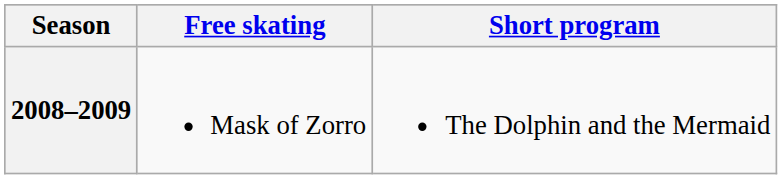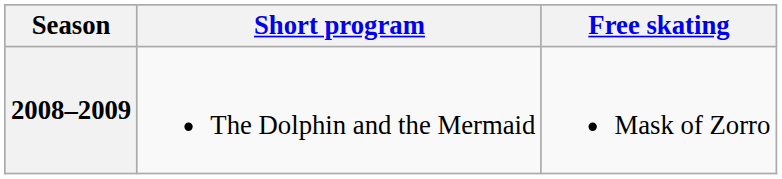 <table class=wikitable style=text-align:center>
 <tr>
 <th>Season</th>
+<th><a href='#'>Short program</a></th>
 <th><a href='#'>Free skating</a></th>
-<th><a href='#'>Short program</a></th>
 </tr>
 <tr>
 <th>2008–2009 <br> </th>
+<td><br><ul><li>The Dolphin and the Mermaid <br></li></ul></td>
 <td><br><ul><li>Mask of Zorro <br></li></ul></td>
-<td><br><ul><li>The Dolphin and the Mermaid <br></li></ul></td>
 </tr>
 </table>
